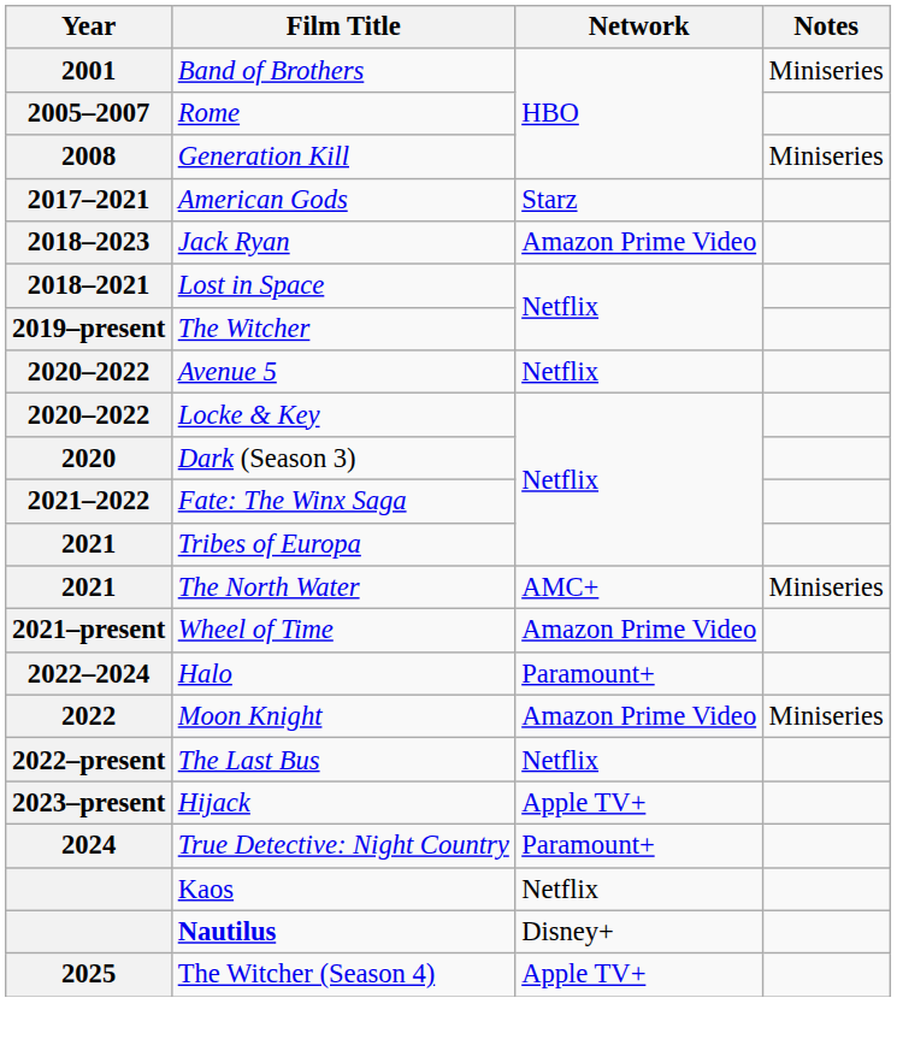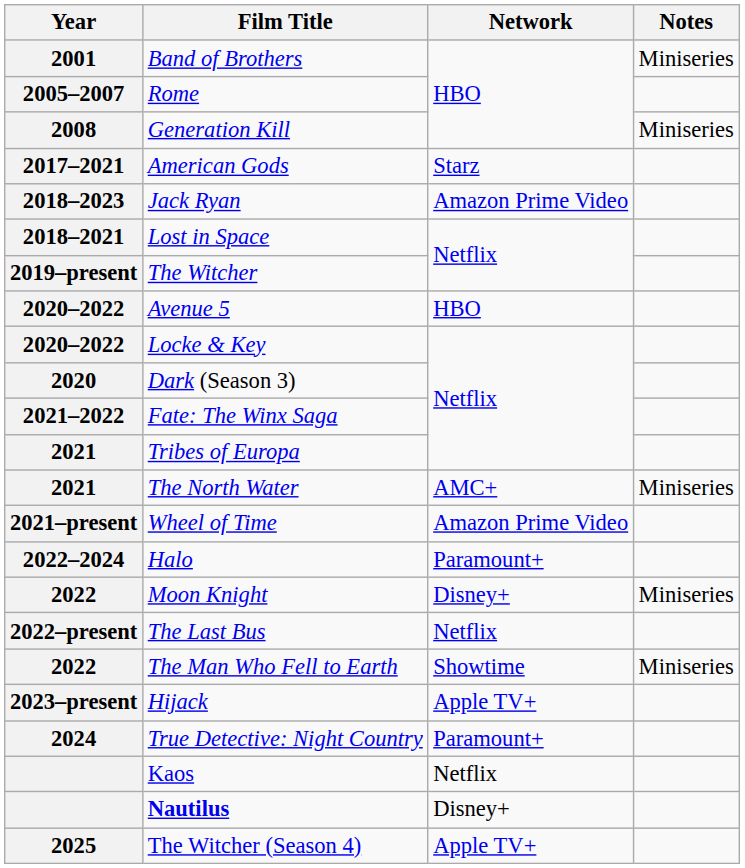 <table class="wikitable">
 <tr>
 <th>Year</th>
 <th>Film Title</th>
 <th>Network</th>
 <th>Notes</th>
 </tr>
 <tr>
 <th>2001</th>
 <td><em><a href='#'>Band of Brothers</a></em></td>
 <td rowspan="3"><a href='#'>HBO</a></td>
 <td>Miniseries</td>
 </tr>
 <tr>
 <th>2005–2007</th>
 <td><em><a href='#'>Rome</a></em></td>
 <td></td>
 </tr>
 <tr>
 <th>2008</th>
 <td><em><a href='#'>Generation Kill</a></em></td>
 <td>Miniseries</td>
 </tr>
 <tr>
 <th>2017–2021</th>
 <td><em><a href='#'>American Gods</a></em></td>
 <td><a href='#'>Starz</a></td>
 <td></td>
 </tr>
 <tr>
 <th>2018–2023</th>
 <td><em><a href='#'>Jack Ryan</a></em></td>
 <td><a href='#'>Amazon Prime Video</a></td>
 <td></td>
 </tr>
 <tr>
 <th>2018–2021</th>
 <td><em><a href='#'>Lost in Space</a></em></td>
 <td rowspan="2"><a href='#'>Netflix</a></td>
 <td></td>
 </tr>
 <tr>
 <th>2019–present</th>
 <td><em><a href='#'>The Witcher</a></em></td>
 <td></td>
 </tr>
 <tr>
 <th>2020–2022</th>
 <td><em><a href='#'>Avenue 5</a></em></td>
-<td><a href='#'>Netflix</a></td>
+<td><a href='#'>HBO</a></td>
 <td></td>
 </tr>
 <tr>
 <th>2020–2022</th>
 <td><em><a href='#'>Locke & Key</a></em></td>
 <td rowspan="4"><a href='#'>Netflix</a></td>
 <td></td>
 </tr>
 <tr>
 <th>2020</th>
 <td><em><a href='#'>Dark</a></em> (Season 3)</td>
 <td></td>
 </tr>
 <tr>
 <th>2021–2022</th>
 <td><em><a href='#'>Fate: The Winx Saga</a></em></td>
 <td></td>
 </tr>
 <tr>
 <th>2021</th>
 <td><em><a href='#'>Tribes of Europa</a></em></td>
 <td></td>
 </tr>
 <tr>
 <th>2021</th>
 <td><em><a href='#'>The North Water</a></em></td>
 <td><a href='#'>AMC+</a></td>
 <td>Miniseries</td>
 </tr>
 <tr>
 <th>2021–present</th>
 <td><em><a href='#'>Wheel of Time</a></em></td>
 <td><a href='#'>Amazon Prime Video</a></td>
 <td></td>
 </tr>
 <tr>
 <th>2022–2024</th>
 <td><em><a href='#'>Halo</a></em></td>
 <td><a href='#'>Paramount+</a></td>
 <td></td>
 </tr>
 <tr>
 <th>2022</th>
 <td><em><a href='#'>Moon Knight</a></em></td>
-<td><a href='#'>Amazon Prime Video</a></td>
+<td><a href='#'>Disney+</a></td>
 <td>Miniseries</td>
 </tr>
 <tr>
 <th>2022–present</th>
 <td><em><a href='#'>The Last Bus</a></em></td>
 <td><a href='#'>Netflix</a></td>
 <td></td>
+</tr>
+<tr>
+<th>2022</th>
+<td><em><a href='#'>The Man Who Fell to Earth</a></em></td>
+<td><a href='#'>Showtime</a></td>
+<td>Miniseries</td>
 </tr>
 <tr>
 <th>2023–present</th>
 <td><em><a href='#'>Hijack</a></em></td>
 <td><a href='#'>Apple TV+</a></td>
 <td></td>
 </tr>
 <tr>
 <th>2024</th>
 <td><em><a href='#'>True Detective: Night Country</a></em></td>
 <td><a href='#'>Paramount+</a></td>
 <td></td>
 </tr>
 <tr>
 <th></th>
 <td><a href='#'>Kaos</a></td>
 <td>Netflix</td>
 <td></td>
 </tr>
 <tr>
 <th></th>
 <td><strong><a href='#'>Nautilus</a></strong></td>
 <td>Disney+</td>
 <td></td>
 </tr>
 <tr>
 <th>2025</th>
 <td><a href='#'>The Witcher (Season 4)</a></td>
 <td><a href='#'>Apple TV+</a></td>
 <td></td>
 </tr>
 </table>
